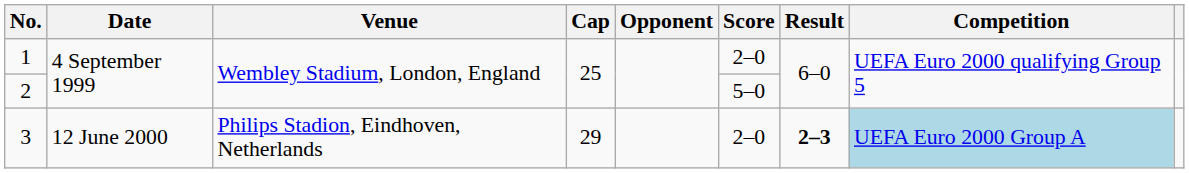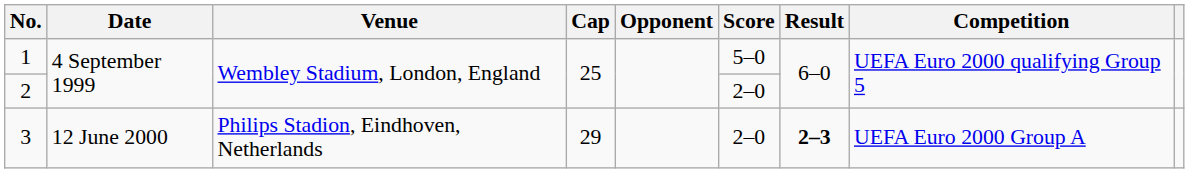 <table class="wikitable sortable">
 <tr>
 <th scope="col">No.</th>
 <th scope="col">Date</th>
 <th scope="col">Venue</th>
 <th scope="col">Cap</th>
 <th scope="col">Opponent</th>
 <th scope="col">Score</th>
 <th scope="col">Result</th>
 <th scope="col">Competition</th>
 <th scope="col" class="unsortable"></th>
 </tr>
 <tr>
 <td style="text-align: center;">1</td>
 <td rowspan="2">4 September 1999</td>
 <td rowspan="2"><a href='#'>Wembley Stadium</a>, London, England</td>
 <td rowspan="2" style="text-align: center;">25</td>
 <td rowspan="2"></td>
-<td style="text-align: center;">2–0</td>
+<td style="text-align: center;">5–0</td>
 <td rowspan="2" style="text-align: center;">6–0</td>
 <td rowspan="2"><a href='#'>UEFA Euro 2000 qualifying Group 5</a></td>
 <td rowspan="2" style="text-align: center;"></td>
 </tr>
 <tr>
 <td style="text-align: center;">2</td>
-<td style="text-align: center;">5–0</td>
+<td style="text-align: center;">2–0</td>
 </tr>
 <tr>
 <td style="text-align: center;">3</td>
 <td>12 June 2000</td>
 <td><a href='#'>Philips Stadion</a>, Eindhoven, Netherlands</td>
 <td rowspan="2" style="text-align: center;">29</td>
 <td></td>
 <td style="text-align:center">2–0</td>
 <td style="text-align:center"><strong>2–3</strong></td>
-<td style="background: lightblue;"><a href='#'>UEFA Euro 2000 Group A</a></td>
+<td><a href='#'>UEFA Euro 2000 Group A</a></td>
 <td style="text-align: center;"></td>
 </tr>
 </table>
